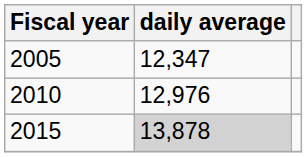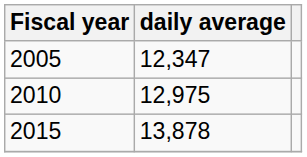 <table class="wikitable">
 <tr>
 <th>Fiscal year</th>
 <th>daily average</th>
 <th></th>
 </tr>
 <tr>
 <td>2005</td>
 <td>12,347</td>
 <td></td>
 </tr>
 <tr>
 <td>2010</td>
-<td>12,976</td>
+<td>12,975</td>
 <td></td>
 </tr>
 <tr>
 <td>2015</td>
-<td style="background: lightgrey;">13,878</td>
+<td>13,878</td>
 <td></td>
 </tr>
 <tr>
 </tr>
 </table>
